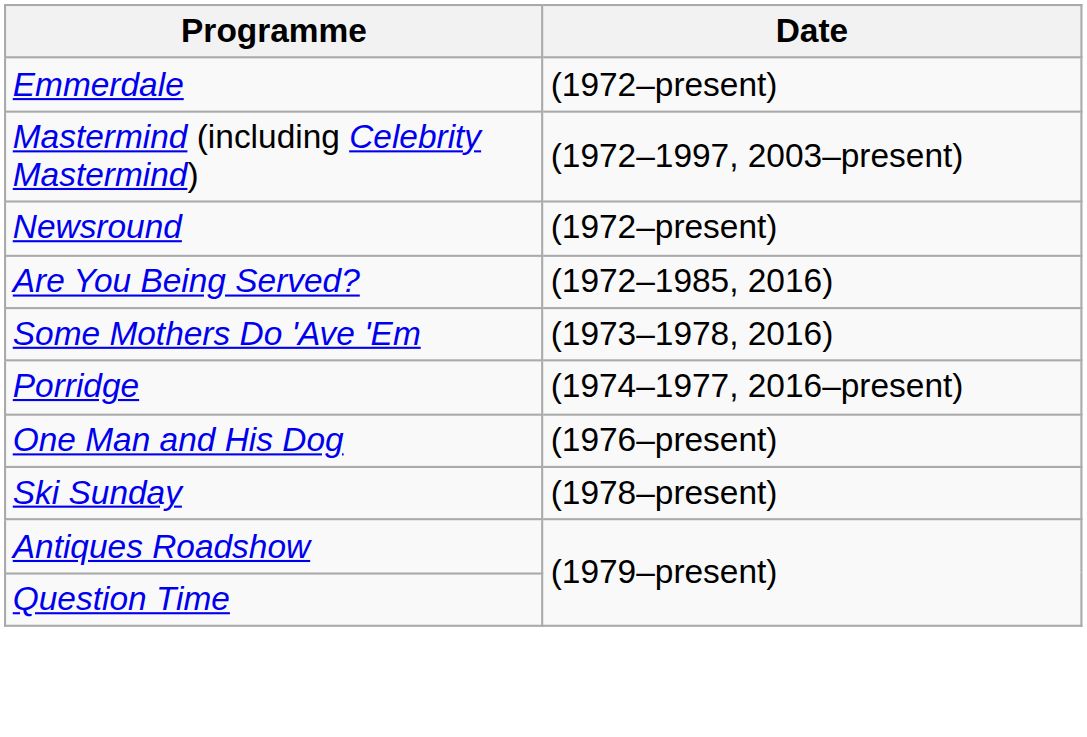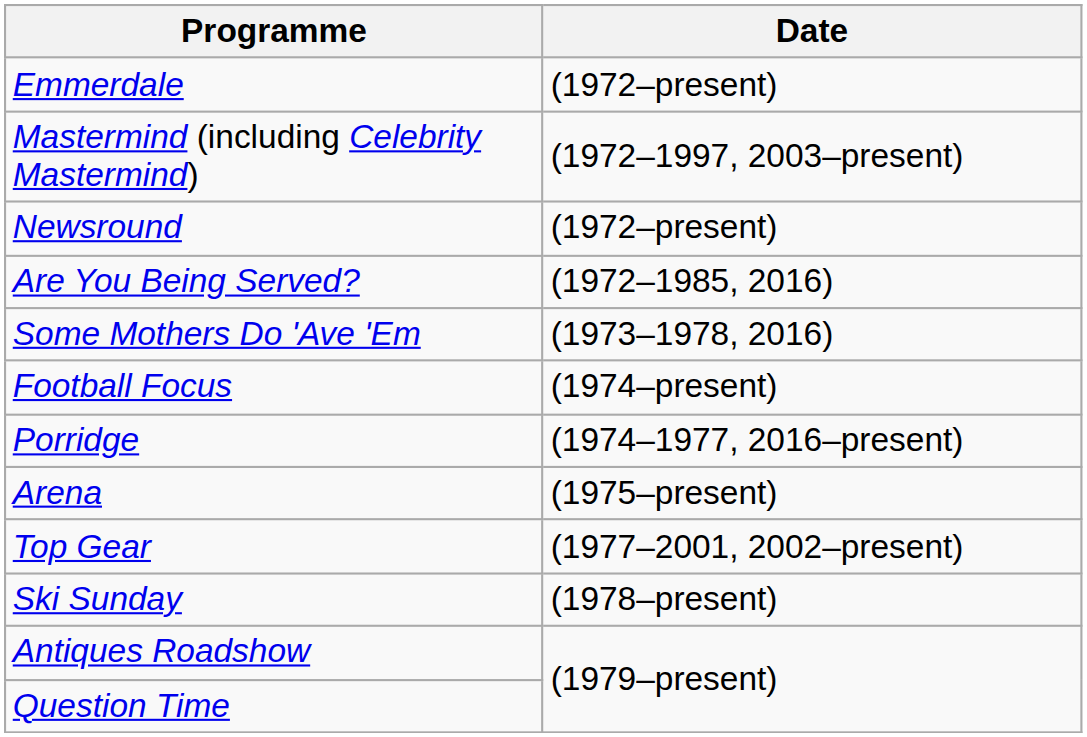 <table class="wikitable">
 <tr>
 <th width=250>Programme</th>
 <th width=250>Date</th>
 </tr>
 <tr>
 <td><em><a href='#'>Emmerdale</a></em></td>
 <td>(1972–present)</td>
 </tr>
 <tr>
 <td><em><a href='#'>Mastermind</a></em> (including <em><a href='#'>Celebrity Mastermind</a></em>)</td>
 <td>(1972–1997, 2003–present)</td>
 </tr>
 <tr>
 <td><em><a href='#'>Newsround</a></em></td>
 <td>(1972–present)</td>
 </tr>
 <tr>
 <td><em><a href='#'>Are You Being Served?</a></em></td>
 <td>(1972–1985, 2016)</td>
 </tr>
 <tr>
 <td><em><a href='#'>Some Mothers Do 'Ave 'Em</a></em></td>
 <td>(1973–1978, 2016)</td>
 </tr>
 <tr>
+<td><em><a href='#'>Football Focus</a></em></td>
+<td>(1974–present)</td>
+</tr>
+<tr>
 <td><em><a href='#'>Porridge</a></em></td>
 <td>(1974–1977, 2016–present)</td>
 </tr>
 <tr>
-<td><em><a href='#'>One Man and His Dog</a></em></td>
-<td>(1976–present)</td>
+<td><em><a href='#'>Arena</a></em></td>
+<td>(1975–present)</td>
+</tr>
+<tr>
+<td><em><a href='#'>Top Gear</a></em></td>
+<td>(1977–2001, 2002–present)</td>
 </tr>
 <tr>
 <td><em><a href='#'>Ski Sunday</a></em></td>
 <td>(1978–present)</td>
 </tr>
 <tr>
 <td><em><a href='#'>Antiques Roadshow</a></em></td>
 <td rowspan="2">(1979–present)</td>
 </tr>
 <tr>
 <td><em><a href='#'>Question Time</a></em></td>
 </tr>
 </table>
